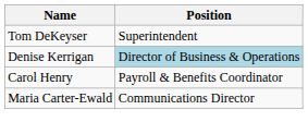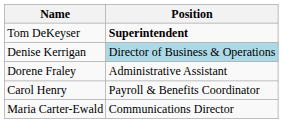 <table class="wikitable">
 <tr>
 <th>Name</th>
 <th>Position</th>
 </tr>
 <tr>
 <td>Tom DeKeyser</td>
-<td>Superintendent</td>
+<td><strong>Superintendent</strong></td>
 </tr>
 <tr>
 <td>Denise Kerrigan</td>
 <td style="background: lightblue;">Director of Business & Operations</td>
+</tr>
+<tr>
+<td>Dorene Fraley</td>
+<td>Administrative Assistant</td>
 </tr>
 <tr>
 <td>Carol Henry</td>
 <td>Payroll & Benefits Coordinator</td>
 </tr>
 <tr>
 <td>Maria Carter-Ewald</td>
 <td>Communications Director</td>
 </tr>
 </table>
